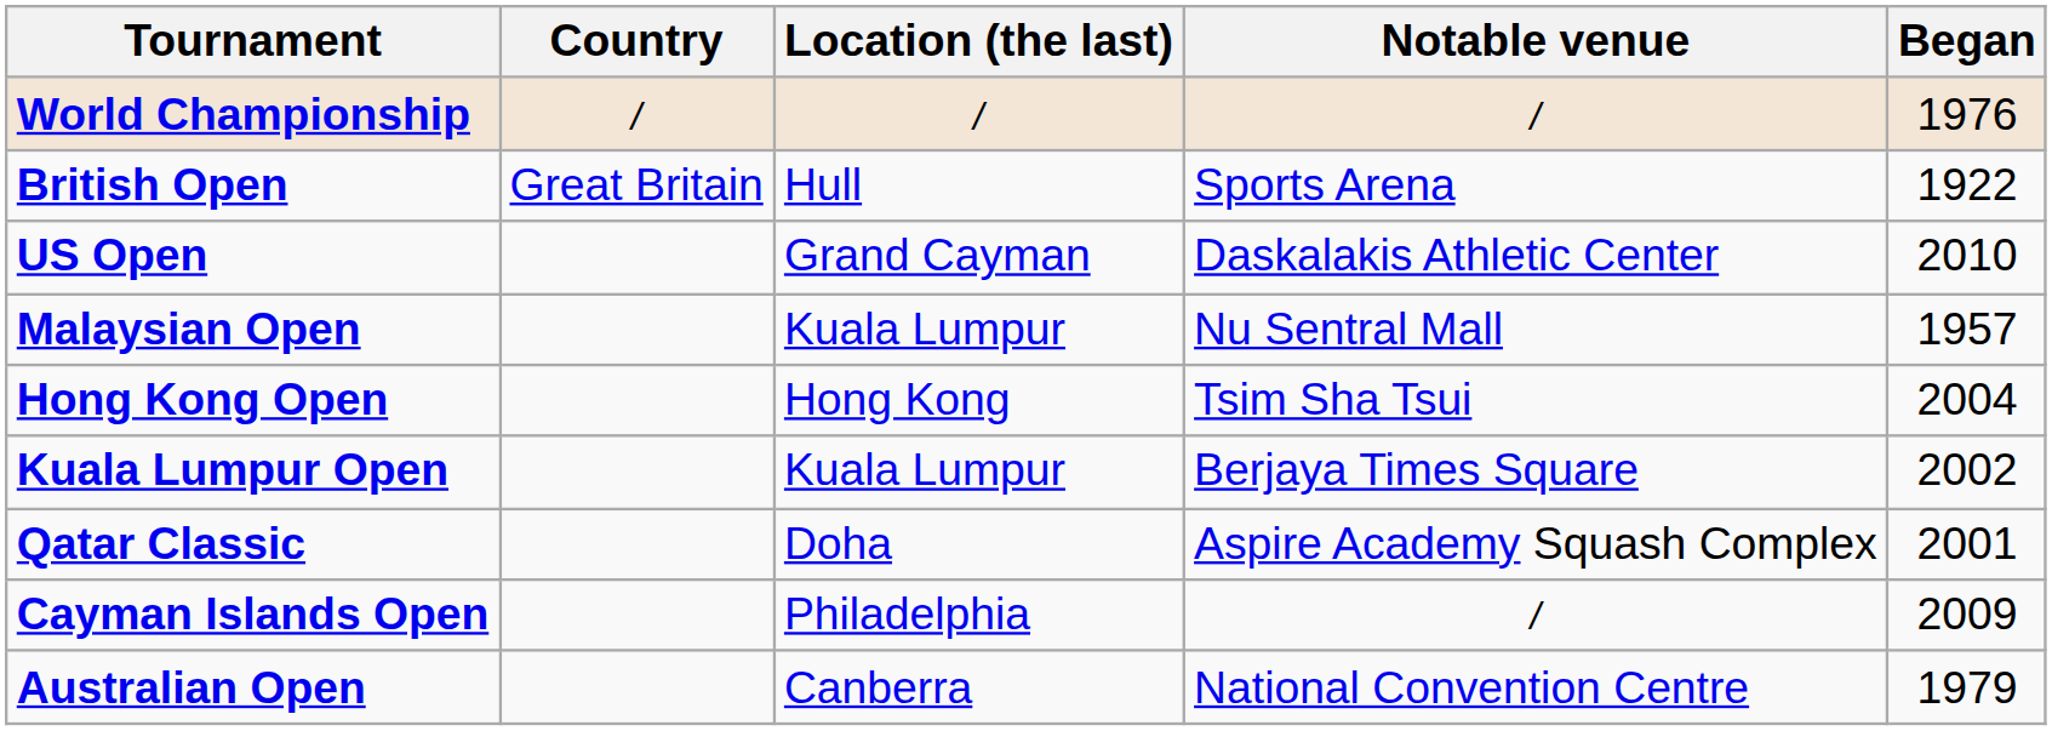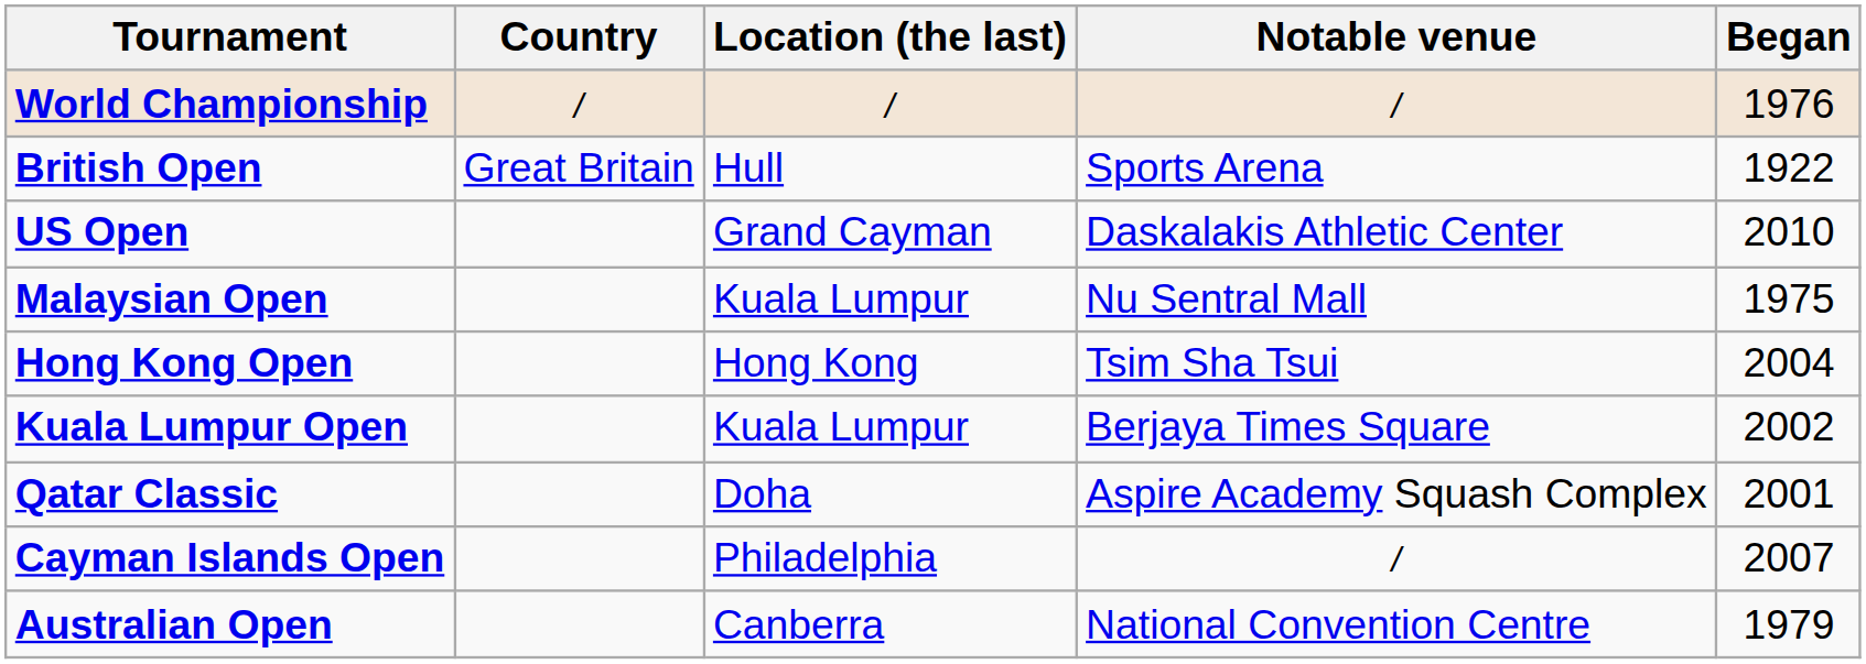 <table class="wikitable">
 <tr>
 <th>Tournament</th>
 <th>Country</th>
 <th>Location (the last)</th>
 <th>Notable venue</th>
 <th>Began</th>
 </tr>
 <tr style="background:#F3E6D7;">
 <td><strong><a href='#'>World Championship</a></strong></td>
 <td align=center><small><em>/</em></small></td>
 <td align=center><small><em>/</em></small></td>
 <td align=center><small><em>/</em></small></td>
 <td align=center>1976</td>
 </tr>
 <tr style="background:# ;">
 <td><strong><a href='#'>British Open</a></strong></td>
 <td> <a href='#'>Great Britain</a></td>
 <td><a href='#'>Hull</a></td>
 <td><a href='#'>Sports Arena</a></td>
 <td align=center>1922</td>
 </tr>
 <tr style="background:# ;">
 <td><strong><a href='#'>US Open</a></strong></td>
 <td></td>
 <td><a href='#'>Grand Cayman</a></td>
 <td><a href='#'>Daskalakis Athletic Center</a></td>
 <td align=center>2010</td>
 </tr>
 <tr style="background:# ;">
 <td><strong><a href='#'>Malaysian Open</a></strong></td>
 <td></td>
 <td><a href='#'>Kuala Lumpur</a></td>
 <td><a href='#'>Nu Sentral Mall</a></td>
-<td align=center>1957</td>
+<td align=center>1975</td>
 </tr>
 <tr style="background:# ;">
 <td><strong><a href='#'>Hong Kong Open</a></strong></td>
 <td></td>
 <td><a href='#'>Hong Kong</a></td>
 <td><a href='#'>Tsim Sha Tsui</a></td>
 <td align=center>2004</td>
 </tr>
 <tr style="background:# ;">
 <td><strong><a href='#'>Kuala Lumpur Open</a></strong></td>
 <td></td>
 <td><a href='#'>Kuala Lumpur</a></td>
 <td><a href='#'>Berjaya Times Square</a></td>
 <td align=center>2002</td>
 </tr>
 <tr>
 <td><strong><a href='#'>Qatar Classic</a></strong></td>
 <td></td>
 <td><a href='#'>Doha</a></td>
 <td><a href='#'>Aspire Academy</a> Squash Complex</td>
 <td align=center>2001</td>
 </tr>
 <tr>
 <td><strong><a href='#'>Cayman Islands Open</a></strong></td>
 <td></td>
 <td><a href='#'>Philadelphia</a></td>
 <td align=center><small><em>/</em></small></td>
-<td align=center>2009</td>
+<td align=center>2007</td>
 </tr>
 <tr>
 <td><strong><a href='#'>Australian Open</a></strong></td>
 <td></td>
 <td><a href='#'>Canberra</a></td>
 <td><a href='#'>National Convention Centre</a></td>
 <td align=center>1979</td>
 </tr>
 </table>
